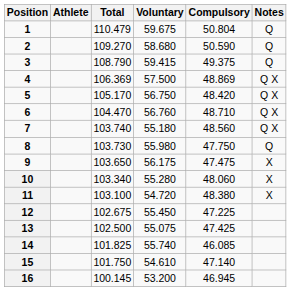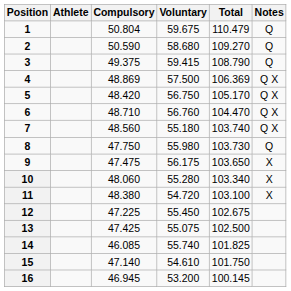 <table class="wikitable sortable" style="text-align:center; font-size:95%">
 <tr>
 <th>Position</th>
 <th>Athlete</th>
+<th>Compulsory</th>
+<th>Voluntary</th>
 <th>Total</th>
-<th>Voluntary</th>
-<th>Compulsory</th>
 <th>Notes</th>
 </tr>
 <tr>
 <td><strong>1</strong></td>
 <td align=left></td>
+<td>50.804</td>
+<td>59.675</td>
 <td>110.479</td>
-<td>59.675</td>
-<td>50.804</td>
 <td>Q</td>
 </tr>
 <tr>
 <td><strong>2</strong></td>
 <td align=left></td>
+<td>50.590</td>
+<td>58.680</td>
 <td>109.270</td>
-<td>58.680</td>
-<td>50.590</td>
 <td>Q</td>
 </tr>
 <tr>
 <td><strong>3</strong></td>
 <td align=left></td>
+<td>49.375</td>
+<td>59.415</td>
 <td>108.790</td>
-<td>59.415</td>
-<td>49.375</td>
 <td>Q</td>
 </tr>
 <tr>
 <td><strong>4</strong></td>
 <td align=left></td>
+<td>48.869</td>
+<td>57.500</td>
 <td>106.369</td>
-<td>57.500</td>
-<td>48.869</td>
 <td>Q X</td>
 </tr>
 <tr>
 <td><strong>5</strong></td>
 <td align=left></td>
+<td>48.420</td>
+<td>56.750</td>
 <td>105.170</td>
-<td>56.750</td>
-<td>48.420</td>
 <td>Q X</td>
 </tr>
 <tr>
 <td><strong>6</strong></td>
 <td align=left></td>
+<td>48.710</td>
+<td>56.760</td>
 <td>104.470</td>
-<td>56.760</td>
-<td>48.710</td>
 <td>Q X</td>
 </tr>
 <tr>
 <td><strong>7</strong></td>
 <td align=left></td>
+<td>48.560</td>
+<td>55.180</td>
 <td>103.740</td>
-<td>55.180</td>
-<td>48.560</td>
 <td>Q X</td>
 </tr>
 <tr>
 <td><strong>8</strong></td>
 <td align=left></td>
+<td>47.750</td>
+<td>55.980</td>
 <td>103.730</td>
-<td>55.980</td>
-<td>47.750</td>
 <td>Q</td>
 </tr>
 <tr>
 <td><strong>9</strong></td>
 <td align=left></td>
+<td>47.475</td>
+<td>56.175</td>
 <td>103.650</td>
-<td>56.175</td>
-<td>47.475</td>
 <td>X</td>
 </tr>
 <tr>
 <th><strong>10</strong></th>
 <td align=left></td>
+<td>48.060</td>
+<td>55.280</td>
 <td>103.340</td>
-<td>55.280</td>
-<td>48.060</td>
 <td>X</td>
 </tr>
 <tr>
 <th><strong>11</strong></th>
 <td align=left></td>
+<td>48.380</td>
+<td>54.720</td>
 <td>103.100</td>
-<td>54.720</td>
-<td>48.380</td>
 <td>X</td>
 </tr>
 <tr>
 <th><strong>12</strong></th>
 <td align=left></td>
+<td>47.225</td>
+<td>55.450</td>
 <td>102.675</td>
-<td>55.450</td>
-<td>47.225</td>
 <td></td>
 </tr>
 <tr>
 <th><strong>13</strong></th>
 <td align=left></td>
+<td>47.425</td>
+<td>55.075</td>
 <td>102.500</td>
-<td>55.075</td>
-<td>47.425</td>
 <td></td>
 </tr>
 <tr>
 <th><strong>14</strong></th>
 <td align=left></td>
+<td>46.085</td>
+<td>55.740</td>
 <td>101.825</td>
-<td>55.740</td>
-<td>46.085</td>
 <td></td>
 </tr>
 <tr>
 <th><strong>15</strong></th>
 <td align=left></td>
+<td>47.140</td>
+<td>54.610</td>
 <td>101.750</td>
-<td>54.610</td>
-<td>47.140</td>
 <td></td>
 </tr>
 <tr>
 <th><strong>16</strong></th>
 <td align=left></td>
+<td>46.945</td>
+<td>53.200</td>
 <td>100.145</td>
-<td>53.200</td>
-<td>46.945</td>
 <td></td>
 </tr>
 </table>
